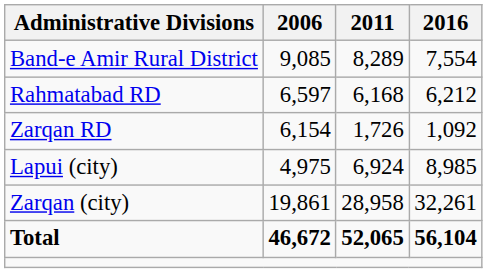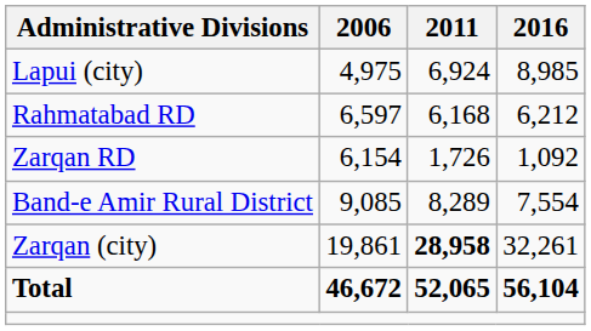 <table class="wikitable">
 <tr>
 <th>Administrative Divisions</th>
 <th>2006</th>
 <th>2011</th>
 <th>2016</th>
 </tr>
 <tr>
-<td><a href='#'>Band-e Amir Rural District</a></td>
-<td style="text-align: right;">9,085</td>
-<td style="text-align: right;">8,289</td>
-<td style="text-align: right;">7,554</td>
+<td><a href='#'>Lapui</a> (city)</td>
+<td style="text-align: right;">4,975</td>
+<td style="text-align: right;">6,924</td>
+<td style="text-align: right;">8,985</td>
 </tr>
 <tr>
 <td><a href='#'>Rahmatabad RD</a></td>
 <td style="text-align: right;">6,597</td>
 <td style="text-align: right;">6,168</td>
 <td style="text-align: right;">6,212</td>
 </tr>
 <tr>
 <td><a href='#'>Zarqan RD</a></td>
 <td style="text-align: right;">6,154</td>
 <td style="text-align: right;">1,726</td>
 <td style="text-align: right;">1,092</td>
 </tr>
 <tr>
-<td><a href='#'>Lapui</a> (city)</td>
-<td style="text-align: right;">4,975</td>
-<td style="text-align: right;">6,924</td>
-<td style="text-align: right;">8,985</td>
+<td><a href='#'>Band-e Amir Rural District</a></td>
+<td style="text-align: right;">9,085</td>
+<td style="text-align: right;">8,289</td>
+<td style="text-align: right;">7,554</td>
 </tr>
 <tr>
 <td><a href='#'>Zarqan</a> (city)</td>
 <td style="text-align: right;">19,861</td>
-<td style="text-align: right;">28,958</td>
+<td style="text-align: right;"><strong>28,958</strong></td>
 <td style="text-align: right;">32,261</td>
 </tr>
 <tr>
 <td><strong>Total</strong></td>
 <td style="text-align: right;"><strong>46,672</strong></td>
 <td style="text-align: right;"><strong>52,065</strong></td>
 <td style="text-align: right;"><strong>56,104</strong></td>
 </tr>
 <tr>
 <td colspan=4></td>
 </tr>
 </table>
